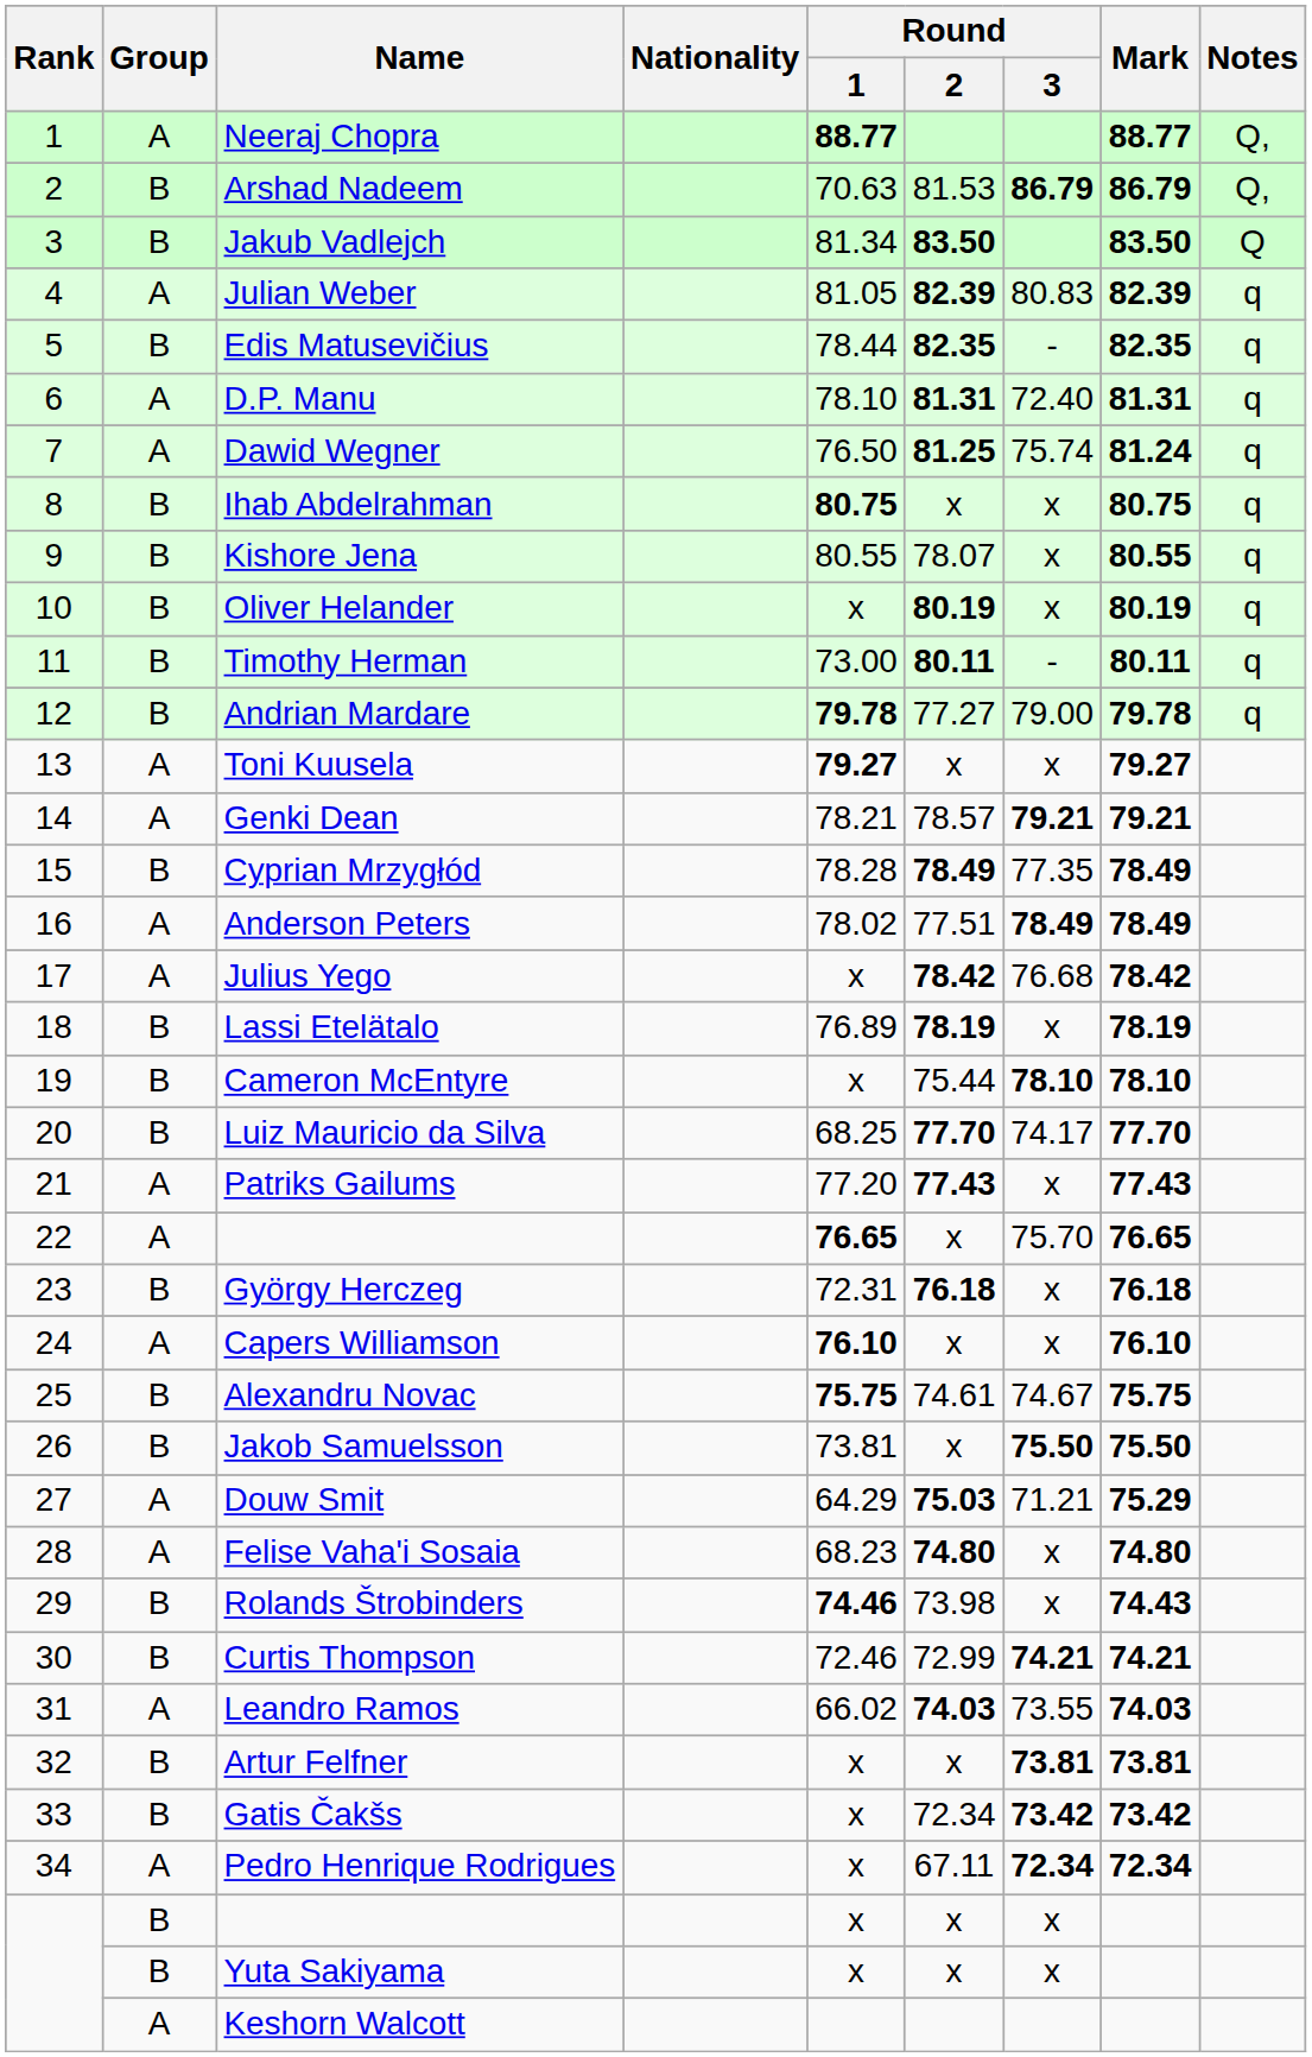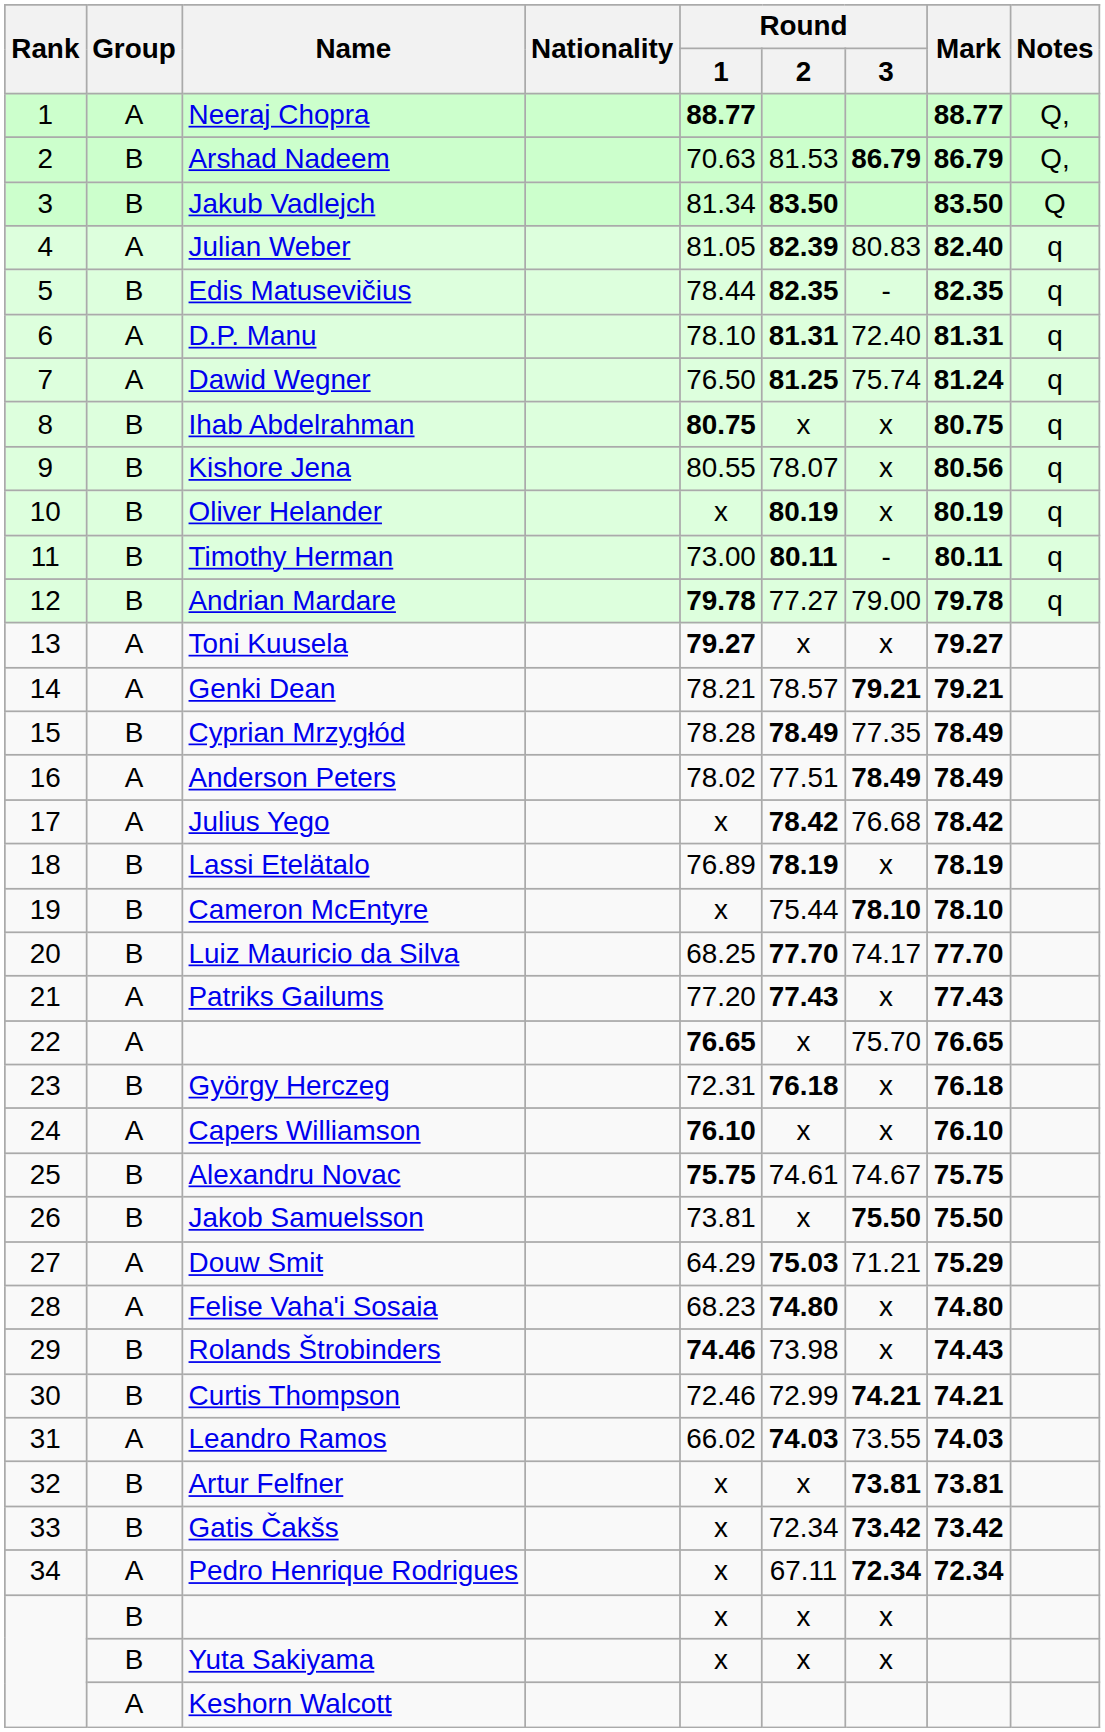 <table class="wikitable sortable" style="text-align:center">
 <tr>
 <th rowspan=2>Rank</th>
 <th rowspan=2>Group</th>
 <th rowspan=2>Name</th>
 <th rowspan=2>Nationality</th>
 <th colspan=3>Round</th>
 <th rowspan=2>Mark</th>
 <th rowspan=2>Notes</th>
 </tr>
 <tr>
 <th>1</th>
 <th>2</th>
 <th>3</th>
 </tr>
 <tr bgcolor=ccffcc>
 <td>1</td>
 <td>A</td>
 <td align=left><a href='#'>Neeraj Chopra</a></td>
 <td align=left></td>
 <td><strong>88.77</strong></td>
 <td></td>
 <td></td>
 <td><strong>88.77</strong></td>
 <td>Q, </td>
 </tr>
 <tr bgcolor=ccffcc>
 <td>2</td>
 <td>B</td>
 <td align=left><a href='#'>Arshad Nadeem</a></td>
 <td align=left></td>
 <td>70.63</td>
 <td>81.53</td>
 <td><strong>86.79</strong></td>
 <td><strong>86.79</strong></td>
 <td>Q, </td>
 </tr>
 <tr bgcolor=ccffcc>
 <td>3</td>
 <td>B</td>
 <td align=left><a href='#'>Jakub Vadlejch</a></td>
 <td align=left></td>
 <td>81.34</td>
 <td><strong>83.50</strong></td>
 <td></td>
 <td><strong>83.50</strong></td>
 <td>Q</td>
 </tr>
 <tr bgcolor=ddffdd>
 <td>4</td>
 <td>A</td>
 <td align=left><a href='#'>Julian Weber</a></td>
 <td align=left></td>
 <td>81.05</td>
 <td><strong>82.39</strong></td>
 <td>80.83</td>
-<td><strong>82.39</strong></td>
+<td><strong>82.40</strong></td>
 <td>q</td>
 </tr>
 <tr bgcolor=ddffdd>
 <td>5</td>
 <td>B</td>
 <td align=left><a href='#'>Edis Matusevičius</a></td>
 <td align=left></td>
 <td>78.44</td>
 <td><strong>82.35</strong></td>
 <td>-</td>
 <td><strong>82.35</strong></td>
 <td>q</td>
 </tr>
 <tr bgcolor=ddffdd>
 <td>6</td>
 <td>A</td>
 <td align=left><a href='#'>D.P. Manu</a></td>
 <td align=left></td>
 <td>78.10</td>
 <td><strong>81.31</strong></td>
 <td>72.40</td>
 <td><strong>81.31</strong></td>
 <td>q</td>
 </tr>
 <tr bgcolor=ddffdd>
 <td>7</td>
 <td>A</td>
 <td align=left><a href='#'>Dawid Wegner</a></td>
 <td align=left></td>
 <td>76.50</td>
 <td><strong>81.25</strong></td>
 <td>75.74</td>
 <td><strong>81.24</strong></td>
 <td>q</td>
 </tr>
 <tr bgcolor=ddffdd>
 <td>8</td>
 <td>B</td>
 <td align=left><a href='#'>Ihab Abdelrahman</a></td>
 <td align=left></td>
 <td><strong>80.75</strong></td>
 <td>x</td>
 <td>x</td>
 <td><strong>80.75</strong></td>
 <td>q</td>
 </tr>
 <tr bgcolor=ddffdd>
 <td>9</td>
 <td>B</td>
 <td align=left><a href='#'>Kishore Jena</a></td>
 <td align=left></td>
 <td>80.55</td>
 <td>78.07</td>
 <td>x</td>
-<td><strong>80.55</strong></td>
+<td><strong>80.56</strong></td>
 <td>q</td>
 </tr>
 <tr bgcolor=ddffdd>
 <td>10</td>
 <td>B</td>
 <td align=left><a href='#'>Oliver Helander</a></td>
 <td align=left></td>
 <td>x</td>
 <td><strong>80.19</strong></td>
 <td>x</td>
 <td><strong>80.19</strong></td>
 <td>q</td>
 </tr>
 <tr bgcolor=ddffdd>
 <td>11</td>
 <td>B</td>
 <td align=left><a href='#'>Timothy Herman</a></td>
 <td align=left></td>
 <td>73.00</td>
 <td><strong>80.11</strong></td>
 <td>-</td>
 <td><strong>80.11</strong></td>
 <td>q</td>
 </tr>
 <tr bgcolor=ddffdd>
 <td>12</td>
 <td>B</td>
 <td align=left><a href='#'>Andrian Mardare</a></td>
 <td align=left></td>
 <td><strong>79.78</strong></td>
 <td>77.27</td>
 <td>79.00</td>
 <td><strong>79.78</strong></td>
 <td>q</td>
 </tr>
 <tr>
 <td>13</td>
 <td>A</td>
 <td align=left><a href='#'>Toni Kuusela</a></td>
 <td align=left></td>
 <td><strong>79.27</strong></td>
 <td>x</td>
 <td>x</td>
 <td><strong>79.27</strong></td>
 <td></td>
 </tr>
 <tr>
 <td>14</td>
 <td>A</td>
 <td align=left><a href='#'>Genki Dean</a></td>
 <td align=left></td>
 <td>78.21</td>
 <td>78.57</td>
 <td><strong>79.21</strong></td>
 <td><strong>79.21</strong></td>
 <td></td>
 </tr>
 <tr>
 <td>15</td>
 <td>B</td>
 <td align=left><a href='#'>Cyprian Mrzygłód</a></td>
 <td align=left></td>
 <td>78.28</td>
 <td><strong>78.49</strong></td>
 <td>77.35</td>
 <td><strong>78.49</strong></td>
 <td></td>
 </tr>
 <tr>
 <td>16</td>
 <td>A</td>
 <td align=left><a href='#'>Anderson Peters</a></td>
 <td align=left></td>
 <td>78.02</td>
 <td>77.51</td>
 <td><strong>78.49</strong></td>
 <td><strong>78.49</strong></td>
 <td></td>
 </tr>
 <tr>
 <td>17</td>
 <td>A</td>
 <td align=left><a href='#'>Julius Yego</a></td>
 <td align=left></td>
 <td>x</td>
 <td><strong>78.42</strong></td>
 <td>76.68</td>
 <td><strong>78.42</strong></td>
 <td></td>
 </tr>
 <tr>
 <td>18</td>
 <td>B</td>
 <td align=left><a href='#'>Lassi Etelätalo</a></td>
 <td align=left></td>
 <td>76.89</td>
 <td><strong>78.19</strong></td>
 <td>x</td>
 <td><strong>78.19</strong></td>
 <td></td>
 </tr>
 <tr>
 <td>19</td>
 <td>B</td>
 <td align=left><a href='#'>Cameron McEntyre</a></td>
 <td align=left></td>
 <td>x</td>
 <td>75.44</td>
 <td><strong>78.10</strong></td>
 <td><strong>78.10</strong></td>
 <td></td>
 </tr>
 <tr>
 <td>20</td>
 <td>B</td>
 <td align=left><a href='#'>Luiz Mauricio da Silva</a></td>
 <td align=left></td>
 <td>68.25</td>
 <td><strong>77.70</strong></td>
 <td>74.17</td>
 <td><strong>77.70</strong></td>
 <td></td>
 </tr>
 <tr>
 <td>21</td>
 <td>A</td>
 <td align=left><a href='#'>Patriks Gailums</a></td>
 <td align=left></td>
 <td>77.20</td>
 <td><strong>77.43</strong></td>
 <td>x</td>
 <td><strong>77.43</strong></td>
 <td></td>
 </tr>
 <tr>
 <td>22</td>
 <td>A</td>
 <td align=left></td>
 <td align=left></td>
 <td><strong>76.65</strong></td>
 <td>x</td>
 <td>75.70</td>
 <td><strong>76.65</strong></td>
 <td></td>
 </tr>
 <tr>
 <td>23</td>
 <td>B</td>
 <td align=left><a href='#'>György Herczeg</a></td>
 <td align=left></td>
 <td>72.31</td>
 <td><strong>76.18</strong></td>
 <td>x</td>
 <td><strong>76.18</strong></td>
 <td></td>
 </tr>
 <tr>
 <td>24</td>
 <td>A</td>
 <td align=left><a href='#'>Capers Williamson</a></td>
 <td align=left></td>
 <td><strong>76.10</strong></td>
 <td>x</td>
 <td>x</td>
 <td><strong>76.10</strong></td>
 <td></td>
 </tr>
 <tr>
 <td>25</td>
 <td>B</td>
 <td align=left><a href='#'>Alexandru Novac</a></td>
 <td align=left></td>
 <td><strong>75.75</strong></td>
 <td>74.61</td>
 <td>74.67</td>
 <td><strong>75.75</strong></td>
 <td></td>
 </tr>
 <tr>
 <td>26</td>
 <td>B</td>
 <td align=left><a href='#'>Jakob Samuelsson</a></td>
 <td align=left></td>
 <td>73.81</td>
 <td>x</td>
 <td><strong>75.50</strong></td>
 <td><strong>75.50</strong></td>
 <td></td>
 </tr>
 <tr>
 <td>27</td>
 <td>A</td>
 <td align=left><a href='#'>Douw Smit</a></td>
 <td align=left></td>
 <td>64.29</td>
 <td><strong>75.03</strong></td>
 <td>71.21</td>
 <td><strong>75.29</strong></td>
 <td></td>
 </tr>
 <tr>
 <td>28</td>
 <td>A</td>
 <td align=left><a href='#'>Felise Vaha'i Sosaia</a></td>
 <td align=left></td>
 <td>68.23</td>
 <td><strong>74.80</strong></td>
 <td>x</td>
 <td><strong>74.80</strong></td>
 <td></td>
 </tr>
 <tr>
 <td>29</td>
 <td>B</td>
 <td align=left><a href='#'>Rolands Štrobinders</a></td>
 <td align=left></td>
 <td><strong>74.46</strong></td>
 <td>73.98</td>
 <td>x</td>
 <td><strong>74.43</strong></td>
 <td></td>
 </tr>
 <tr>
 <td>30</td>
 <td>B</td>
 <td align=left><a href='#'>Curtis Thompson</a></td>
 <td align=left></td>
 <td>72.46</td>
 <td>72.99</td>
 <td><strong>74.21</strong></td>
 <td><strong>74.21</strong></td>
 <td></td>
 </tr>
 <tr>
 <td>31</td>
 <td>A</td>
 <td align=left><a href='#'>Leandro Ramos</a></td>
 <td align=left></td>
 <td>66.02</td>
 <td><strong>74.03</strong></td>
 <td>73.55</td>
 <td><strong>74.03</strong></td>
 <td></td>
 </tr>
 <tr>
 <td>32</td>
 <td>B</td>
 <td align=left><a href='#'>Artur Felfner</a></td>
 <td align=left></td>
 <td>x</td>
 <td>x</td>
 <td><strong>73.81</strong></td>
 <td><strong>73.81</strong></td>
 <td></td>
 </tr>
 <tr>
 <td>33</td>
 <td>B</td>
 <td align=left><a href='#'>Gatis Čakšs</a></td>
 <td align=left></td>
 <td>x</td>
 <td>72.34</td>
 <td><strong>73.42</strong></td>
 <td><strong>73.42</strong></td>
 <td></td>
 </tr>
 <tr>
 <td>34</td>
 <td>A</td>
 <td align=left><a href='#'>Pedro Henrique Rodrigues</a></td>
 <td align=left></td>
 <td>x</td>
 <td>67.11</td>
 <td><strong>72.34</strong></td>
 <td><strong>72.34</strong></td>
 <td></td>
 </tr>
 <tr>
 <td rowspan=3></td>
 <td>B</td>
 <td align=left></td>
 <td align=left></td>
 <td>x</td>
 <td>x</td>
 <td>x</td>
 <td></td>
 <td></td>
 </tr>
 <tr>
 <td>B</td>
 <td align=left><a href='#'>Yuta Sakiyama</a></td>
 <td align=left></td>
 <td>x</td>
 <td>x</td>
 <td>x</td>
 <td></td>
 <td></td>
 </tr>
 <tr>
 <td>A</td>
 <td align=left><a href='#'>Keshorn Walcott</a></td>
 <td align=left></td>
 <td></td>
 <td></td>
 <td></td>
 <td></td>
 <td></td>
 </tr>
 </table>
